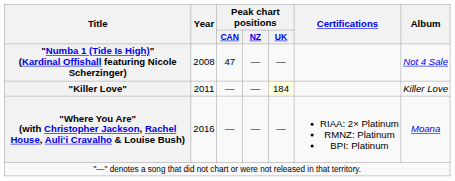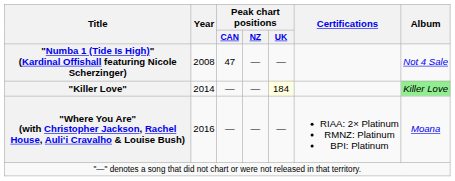 <table class="wikitable plainrowheaders" style="text-align:center;">
 <tr>
 <th scope="col" rowspan="2" style="width:19em;">Title</th>
 <th scope="col" rowspan="2">Year</th>
 <th scope="col" colspan="3">Peak chart positions</th>
 <th rowspan="2"><a href='#'>Certifications</a></th>
 <th scope="col" rowspan="2">Album</th>
 </tr>
 <tr>
 <th scope="col" style="width:2.5em;font-size:90%;"><a href='#'>CAN</a><br></th>
 <th scope="col" style="width:2.5em;font-size:90%;"><a href='#'>NZ</a><br></th>
 <th scope="col" style="width:2.5em;font-size:90%;"><a href='#'>UK</a><br></th>
 </tr>
 <tr>
 <th scope="row">"<a href='#'>Numba 1 (Tide Is High)</a>"<br><span>(<a href='#'>Kardinal Offishall</a> featuring Nicole Scherzinger)</span></th>
 <td>2008</td>
 <td>47</td>
 <td>—</td>
 <td>—</td>
 <td></td>
 <td><em><a href='#'>Not 4 Sale</a></em></td>
 </tr>
 <tr>
 <th scope="row">"Killer Love"</th>
-<td>2011</td>
+<td>2014</td>
 <td>—</td>
 <td>—</td>
 <td style="background: lightyellow;">184</td>
 <td></td>
-<td><em>Killer Love</em></td>
+<td style="background: lightgreen;"><em>Killer Love</em></td>
 </tr>
 <tr>
 <th scope="row">"Where You Are" <br><span>(with <a href='#'>Christopher Jackson</a>, <a href='#'>Rachel House</a>, <a href='#'>Auliʻi Cravalho</a> & Louise Bush)</span></th>
 <td>2016</td>
 <td>—</td>
 <td>—</td>
 <td>—</td>
 <td><br><ul><li>RIAA: 2× Platinum</li><li>RMNZ: Platinum</li><li>BPI: Platinum</li></ul></td>
 <td><em><a href='#'>Moana</a></em></td>
 </tr>
 <tr>
 <td colspan="18" style="font-size:85%">"—" denotes a song that did not chart or were not released in that territory.</td>
 </tr>
 </table>
